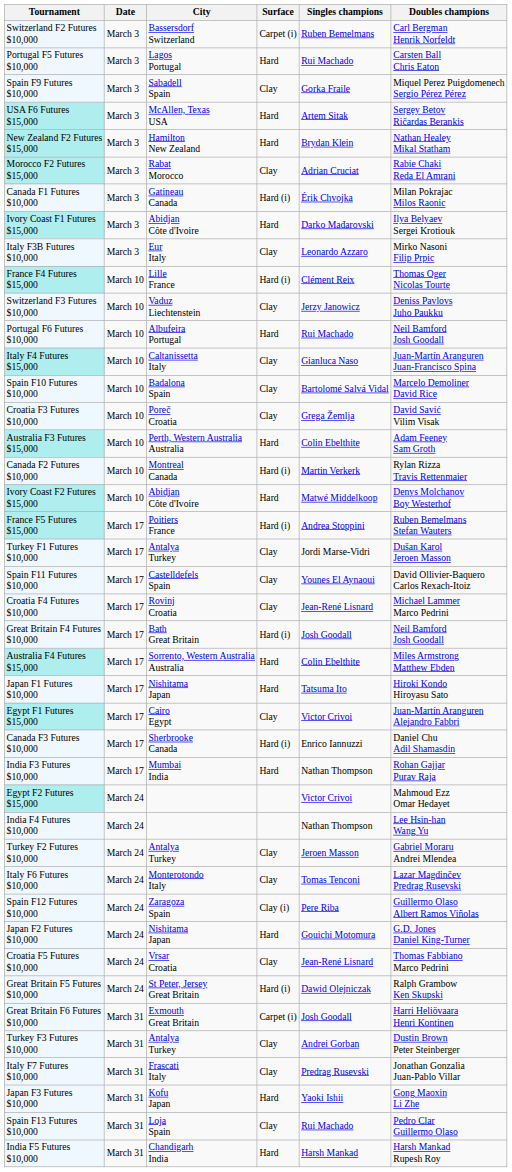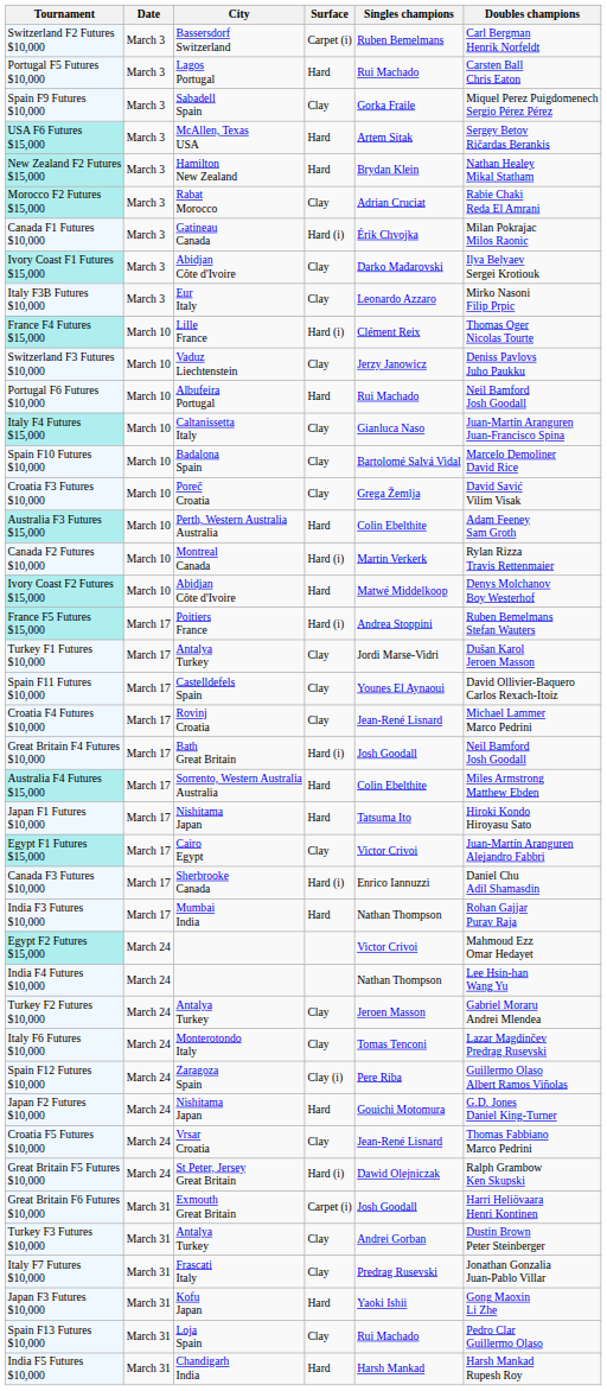 <table class="sortable wikitable" style="font-size:90%">
 <tr>
 <th>Tournament</th>
 <th>Date</th>
 <th>City</th>
 <th>Surface</th>
 <th>Singles champions</th>
 <th>Doubles champions</th>
 </tr>
 <tr>
 <td style="background:#f0f8ff;">Switzerland F2 Futures<br>$10,000</td>
 <td>March 3</td>
 <td><a href='#'>Bassersdorf</a><br>Switzerland</td>
 <td>Carpet (i)</td>
 <td> <a href='#'>Ruben Bemelmans</a></td>
 <td> <a href='#'>Carl Bergman</a><br> <a href='#'>Henrik Norfeldt</a></td>
 </tr>
 <tr>
 <td style="background:#f0f8ff;">Portugal F5 Futures<br>$10,000</td>
 <td>March 3</td>
 <td><a href='#'>Lagos</a><br>Portugal</td>
 <td>Hard</td>
 <td> <a href='#'>Rui Machado</a></td>
 <td> <a href='#'>Carsten Ball</a><br> <a href='#'>Chris Eaton</a></td>
 </tr>
 <tr>
 <td style="background:#f0f8ff;">Spain F9 Futures<br>$10,000</td>
 <td>March 3</td>
 <td><a href='#'>Sabadell</a><br>Spain</td>
 <td>Clay</td>
 <td> <a href='#'>Gorka Fraile</a></td>
 <td> Miquel Perez Puigdomenech<br> <a href='#'>Sergio Pérez Pérez</a></td>
 </tr>
 <tr>
 <td style="background:#afeeee;">USA F6 Futures<br>$15,000</td>
 <td>March 3</td>
 <td><a href='#'>McAllen, Texas</a><br>USA</td>
 <td>Hard</td>
 <td> <a href='#'>Artem Sitak</a></td>
 <td> <a href='#'>Sergey Betov</a><br> <a href='#'>Ričardas Berankis</a></td>
 </tr>
 <tr>
 <td style="background:#afeeee;">New Zealand F2 Futures<br>$15,000</td>
 <td>March 3</td>
 <td><a href='#'>Hamilton</a><br>New Zealand</td>
 <td>Hard</td>
 <td> <a href='#'>Brydan Klein</a></td>
 <td> <a href='#'>Nathan Healey</a><br> <a href='#'>Mikal Statham</a></td>
 </tr>
 <tr>
 <td style="background:#afeeee;">Morocco F2 Futures<br>$15,000</td>
 <td>March 3</td>
 <td><a href='#'>Rabat</a><br>Morocco</td>
 <td>Clay</td>
 <td> <a href='#'>Adrian Cruciat</a></td>
 <td> <a href='#'>Rabie Chaki</a><br> <a href='#'>Reda El Amrani</a></td>
 </tr>
 <tr>
 <td style="background:#f0f8ff;">Canada F1 Futures<br>$10,000</td>
 <td>March 3</td>
 <td><a href='#'>Gatineau</a><br>Canada</td>
 <td>Hard (i)</td>
 <td> <a href='#'>Érik Chvojka</a></td>
 <td> Milan Pokrajac<br> <a href='#'>Milos Raonic</a></td>
 </tr>
 <tr>
 <td style="background:#afeeee;">Ivory Coast F1 Futures<br>$15,000</td>
 <td>March 3</td>
 <td><a href='#'>Abidjan</a><br>Côte d'Ivoire</td>
-<td>Hard</td>
+<td>Clay</td>
 <td> <a href='#'>Darko Mađarovski</a></td>
 <td> <a href='#'>Ilya Belyaev</a><br> Sergei Krotiouk</td>
 </tr>
 <tr>
 <td style="background:#f0f8ff;">Italy F3B Futures<br>$10,000</td>
 <td>March 3</td>
 <td><a href='#'>Eur</a><br>Italy</td>
 <td>Clay</td>
 <td> <a href='#'>Leonardo Azzaro</a></td>
 <td> Mirko Nasoni<br> <a href='#'>Filip Prpic</a></td>
 </tr>
 <tr>
 <td style="background:#afeeee;">France F4 Futures<br>$15,000</td>
 <td>March 10</td>
 <td><a href='#'>Lille</a><br>France</td>
 <td>Hard (i)</td>
 <td> <a href='#'>Clément Reix</a></td>
 <td> <a href='#'>Thomas Oger</a><br> <a href='#'>Nicolas Tourte</a></td>
 </tr>
 <tr>
 <td style="background:#f0f8ff;">Switzerland F3 Futures<br>$10,000</td>
 <td>March 10</td>
 <td><a href='#'>Vaduz</a><br>Liechtenstein</td>
 <td>Clay</td>
 <td> <a href='#'>Jerzy Janowicz</a></td>
 <td> <a href='#'>Deniss Pavlovs</a><br> <a href='#'>Juho Paukku</a></td>
 </tr>
 <tr>
 <td style="background:#f0f8ff;">Portugal F6 Futures<br>$10,000</td>
 <td>March 10</td>
 <td><a href='#'>Albufeira</a><br>Portugal</td>
 <td>Hard</td>
 <td> <a href='#'>Rui Machado</a></td>
 <td> <a href='#'>Neil Bamford</a><br> <a href='#'>Josh Goodall</a></td>
 </tr>
 <tr>
 <td style="background:#afeeee;">Italy F4 Futures<br>$15,000</td>
 <td>March 10</td>
 <td><a href='#'>Caltanissetta</a><br>Italy</td>
 <td>Clay</td>
 <td> <a href='#'>Gianluca Naso</a></td>
 <td> <a href='#'>Juan-Martín Aranguren</a><br> <a href='#'>Juan-Francisco Spina</a></td>
 </tr>
 <tr>
 <td style="background:#f0f8ff;">Spain F10 Futures<br>$10,000</td>
 <td>March 10</td>
 <td><a href='#'>Badalona</a><br>Spain</td>
 <td>Clay</td>
 <td> <a href='#'>Bartolomé Salvá Vidal</a></td>
 <td> <a href='#'>Marcelo Demoliner</a><br> <a href='#'>David Rice</a></td>
 </tr>
 <tr>
 <td style="background:#f0f8ff;">Croatia F3 Futures<br>$10,000</td>
 <td>March 10</td>
 <td><a href='#'>Poreč</a><br>Croatia</td>
 <td>Clay</td>
 <td> <a href='#'>Grega Žemlja</a></td>
 <td> <a href='#'>David Savić</a><br> Vilim Visak</td>
 </tr>
 <tr>
 <td style="background:#afeeee;">Australia F3 Futures<br>$15,000</td>
 <td>March 10</td>
 <td><a href='#'>Perth, Western Australia</a><br>Australia</td>
 <td>Hard</td>
 <td> <a href='#'>Colin Ebelthite</a></td>
 <td> <a href='#'>Adam Feeney</a><br> <a href='#'>Sam Groth</a></td>
 </tr>
 <tr>
 <td style="background:#f0f8ff;">Canada F2 Futures<br>$10,000</td>
 <td>March 10</td>
 <td><a href='#'>Montreal</a><br>Canada</td>
 <td>Hard (i)</td>
 <td> <a href='#'>Martin Verkerk</a></td>
 <td> Rylan Rizza<br> <a href='#'>Travis Rettenmaier</a></td>
 </tr>
 <tr>
 <td style="background:#afeeee;">Ivory Coast F2 Futures<br>$15,000</td>
 <td>March 10</td>
 <td><a href='#'>Abidjan</a><br>Côte d'Ivoire</td>
 <td>Hard</td>
 <td> <a href='#'>Matwé Middelkoop</a></td>
 <td> <a href='#'>Denys Molchanov</a><br> <a href='#'>Boy Westerhof</a></td>
 </tr>
 <tr>
 <td style="background:#afeeee;">France F5 Futures<br>$15,000</td>
 <td>March 17</td>
 <td><a href='#'>Poitiers</a><br>France</td>
 <td>Hard (i)</td>
 <td> <a href='#'>Andrea Stoppini</a></td>
 <td> <a href='#'>Ruben Bemelmans</a><br> <a href='#'>Stefan Wauters</a></td>
 </tr>
 <tr>
 <td style="background:#f0f8ff;">Turkey F1 Futures<br>$10,000</td>
 <td>March 17</td>
 <td><a href='#'>Antalya</a><br>Turkey</td>
 <td>Clay</td>
 <td> Jordi Marse-Vidri</td>
 <td> <a href='#'>Dušan Karol</a><br> <a href='#'>Jeroen Masson</a></td>
 </tr>
 <tr>
 <td style="background:#f0f8ff;">Spain F11 Futures<br>$10,000</td>
 <td>March 17</td>
 <td><a href='#'>Castelldefels</a><br>Spain</td>
 <td>Clay</td>
 <td> <a href='#'>Younes El Aynaoui</a></td>
 <td> David Ollivier-Baquero<br> Carlos Rexach-Itoiz</td>
 </tr>
 <tr>
 <td style="background:#f0f8ff;">Croatia F4 Futures<br>$10,000</td>
 <td>March 17</td>
 <td><a href='#'>Rovinj</a><br>Croatia</td>
 <td>Clay</td>
 <td> <a href='#'>Jean-René Lisnard</a></td>
 <td> <a href='#'>Michael Lammer</a><br> Marco Pedrini</td>
 </tr>
 <tr>
 <td style="background:#f0f8ff;">Great Britain F4 Futures<br>$10,000</td>
 <td>March 17</td>
 <td><a href='#'>Bath</a><br>Great Britain</td>
 <td>Hard (i)</td>
 <td> <a href='#'>Josh Goodall</a></td>
 <td> <a href='#'>Neil Bamford</a><br> <a href='#'>Josh Goodall</a></td>
 </tr>
 <tr>
 <td style="background:#afeeee;">Australia F4 Futures<br>$15,000</td>
 <td>March 17</td>
 <td><a href='#'>Sorrento, Western Australia</a><br>Australia</td>
 <td>Hard</td>
 <td> <a href='#'>Colin Ebelthite</a></td>
 <td> <a href='#'>Miles Armstrong</a><br> <a href='#'>Matthew Ebden</a></td>
 </tr>
 <tr>
 <td style="background:#f0f8ff;">Japan F1 Futures<br>$10,000</td>
 <td>March 17</td>
 <td><a href='#'>Nishitama</a><br>Japan</td>
 <td>Hard</td>
 <td> <a href='#'>Tatsuma Ito</a></td>
 <td> <a href='#'>Hiroki Kondo</a><br> Hiroyasu Sato</td>
 </tr>
 <tr>
 <td style="background:#afeeee;">Egypt F1 Futures<br>$15,000</td>
 <td>March 17</td>
 <td><a href='#'>Cairo</a><br>Egypt</td>
 <td>Clay</td>
 <td> <a href='#'>Victor Crivoi</a></td>
 <td> <a href='#'>Juan-Martín Aranguren</a><br> <a href='#'>Alejandro Fabbri</a></td>
 </tr>
 <tr>
 <td style="background:#f0f8ff;">Canada F3 Futures<br>$10,000</td>
 <td>March 17</td>
 <td><a href='#'>Sherbrooke</a><br>Canada</td>
 <td>Hard (i)</td>
 <td> Enrico Iannuzzi</td>
 <td> Daniel Chu<br> <a href='#'>Adil Shamasdin</a></td>
 </tr>
 <tr>
 <td style="background:#f0f8ff;">India F3 Futures<br>$10,000</td>
 <td>March 17</td>
 <td><a href='#'>Mumbai</a><br>India</td>
 <td>Hard</td>
 <td> Nathan Thompson</td>
 <td> <a href='#'>Rohan Gajjar</a><br> <a href='#'>Purav Raja</a></td>
 </tr>
 <tr>
 <td style="background:#afeeee;">Egypt F2 Futures<br>$15,000</td>
 <td>March 24</td>
 <td></td>
 <td></td>
 <td> <a href='#'>Victor Crivoi</a></td>
 <td> Mahmoud Ezz<br> Omar Hedayet</td>
 </tr>
 <tr>
 <td style="background:#f0f8ff;">India F4 Futures<br>$10,000</td>
 <td>March 24</td>
 <td></td>
 <td></td>
 <td> Nathan Thompson</td>
 <td> <a href='#'>Lee Hsin-han</a><br> <a href='#'>Wang Yu</a></td>
 </tr>
 <tr>
 <td style="background:#f0f8ff;">Turkey F2 Futures<br>$10,000</td>
 <td>March 24</td>
 <td><a href='#'>Antalya</a><br>Turkey</td>
 <td>Clay</td>
 <td> <a href='#'>Jeroen Masson</a></td>
 <td> <a href='#'>Gabriel Moraru</a><br> Andrei Mlendea</td>
 </tr>
 <tr>
 <td style="background:#f0f8ff;">Italy F6 Futures<br>$10,000</td>
 <td>March 24</td>
 <td><a href='#'>Monterotondo</a><br>Italy</td>
 <td>Clay</td>
 <td> <a href='#'>Tomas Tenconi</a></td>
 <td> <a href='#'>Lazar Magdinčev</a><br> <a href='#'>Predrag Rusevski</a></td>
 </tr>
 <tr>
 <td style="background:#f0f8ff;">Spain F12 Futures<br>$10,000</td>
 <td>March 24</td>
 <td><a href='#'>Zaragoza</a><br>Spain</td>
 <td>Clay (i)</td>
 <td> <a href='#'>Pere Riba</a></td>
 <td> <a href='#'>Guillermo Olaso</a><br> <a href='#'>Albert Ramos Viñolas</a></td>
 </tr>
 <tr>
 <td style="background:#f0f8ff;">Japan F2 Futures<br>$10,000</td>
 <td>March 24</td>
 <td><a href='#'>Nishitama</a><br>Japan</td>
 <td>Hard</td>
 <td> <a href='#'>Gouichi Motomura</a></td>
 <td> <a href='#'>G.D. Jones</a><br> <a href='#'>Daniel King-Turner</a></td>
 </tr>
 <tr>
 <td style="background:#f0f8ff;">Croatia F5 Futures<br>$10,000</td>
 <td>March 24</td>
 <td><a href='#'>Vrsar</a><br>Croatia</td>
 <td>Clay</td>
 <td> <a href='#'>Jean-René Lisnard</a></td>
 <td> <a href='#'>Thomas Fabbiano</a><br> Marco Pedrini</td>
 </tr>
 <tr>
 <td style="background:#f0f8ff;">Great Britain F5 Futures<br>$10,000</td>
 <td>March 24</td>
 <td><a href='#'>St Peter, Jersey</a><br>Great Britain</td>
 <td>Hard (i)</td>
 <td> <a href='#'>Dawid Olejniczak</a></td>
 <td> Ralph Grambow<br> <a href='#'>Ken Skupski</a></td>
 </tr>
 <tr>
 <td style="background:#f0f8ff;">Great Britain F6 Futures<br>$10,000</td>
 <td>March 31</td>
 <td><a href='#'>Exmouth</a><br>Great Britain</td>
 <td>Carpet (i)</td>
 <td> <a href='#'>Josh Goodall</a></td>
 <td> <a href='#'>Harri Heliövaara</a><br> <a href='#'>Henri Kontinen</a></td>
 </tr>
 <tr>
 <td style="background:#f0f8ff;">Turkey F3 Futures<br>$10,000</td>
 <td>March 31</td>
 <td><a href='#'>Antalya</a><br>Turkey</td>
 <td>Clay</td>
 <td> <a href='#'>Andrei Gorban</a></td>
 <td> <a href='#'>Dustin Brown</a><br> Peter Steinberger</td>
 </tr>
 <tr>
 <td style="background:#f0f8ff;">Italy F7 Futures<br>$10,000</td>
 <td>March 31</td>
 <td><a href='#'>Frascati</a><br>Italy</td>
 <td>Clay</td>
 <td> <a href='#'>Predrag Rusevski</a></td>
 <td> Jonathan Gonzalia<br> Juan-Pablo Villar</td>
 </tr>
 <tr>
 <td style="background:#f0f8ff;">Japan F3 Futures<br>$10,000</td>
 <td>March 31</td>
 <td><a href='#'>Kofu</a><br>Japan</td>
 <td>Hard</td>
 <td> <a href='#'>Yaoki Ishii</a></td>
 <td> <a href='#'>Gong Maoxin</a><br> <a href='#'>Li Zhe</a></td>
 </tr>
 <tr>
 <td style="background:#f0f8ff;">Spain F13 Futures<br>$10,000</td>
 <td>March 31</td>
 <td><a href='#'>Loja</a><br>Spain</td>
 <td>Clay</td>
 <td> <a href='#'>Rui Machado</a></td>
 <td> <a href='#'>Pedro Clar</a><br> <a href='#'>Guillermo Olaso</a></td>
 </tr>
 <tr>
 <td style="background:#f0f8ff;">India F5 Futures<br>$10,000</td>
 <td>March 31</td>
 <td><a href='#'>Chandigarh</a><br>India</td>
 <td>Hard</td>
 <td> <a href='#'>Harsh Mankad</a></td>
 <td> <a href='#'>Harsh Mankad</a><br> Rupesh Roy</td>
 </tr>
 </table>
